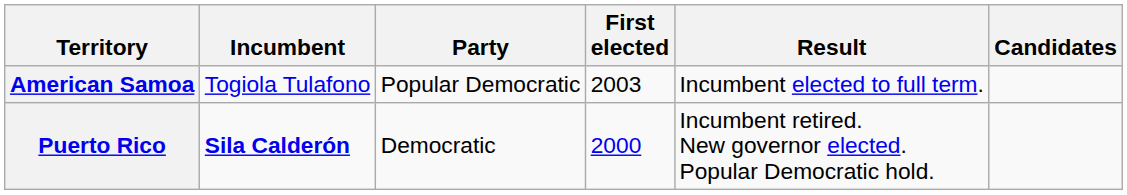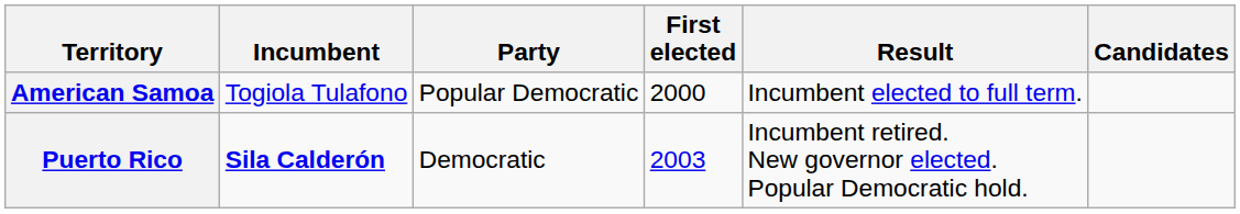 <table class="wikitable sortable">
 <tr valign=bottom>
 <th>Territory</th>
 <th>Incumbent</th>
 <th>Party</th>
 <th>First<br>elected</th>
 <th>Result</th>
 <th>Candidates</th>
 </tr>
 <tr>
 <th><a href='#'>American Samoa</a></th>
 <td><a href='#'>Togiola Tulafono</a></td>
 <td>Popular Democratic</td>
-<td>2003</td>
+<td>2000</td>
 <td>Incumbent <a href='#'>elected to full term</a>.</td>
 <td nowrap></td>
 </tr>
 <tr>
 <th><a href='#'>Puerto Rico</a></th>
 <td><strong><a href='#'>Sila Calderón</a></strong></td>
 <td>Democratic</td>
-<td><a href='#'>2000</a></td>
+<td><a href='#'>2003</a></td>
 <td>Incumbent retired.<br>New governor <a href='#'>elected</a>.<br>Popular Democratic hold.</td>
 <td nowrap></td>
 </tr>
 </table>
